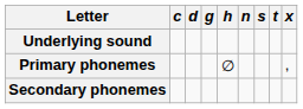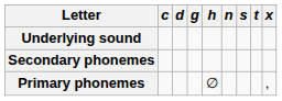 <table class="wikitable">
 <tr>
 <th>Letter</th>
 <th><em>c</em></th>
 <th><em>d</em></th>
 <th><em>g</em></th>
 <th><em>h</em></th>
 <th><em>n</em></th>
 <th><em>s</em></th>
 <th><em>t</em></th>
 <th><em>x</em></th>
 </tr>
 <tr>
 <th>Underlying sound</th>
 <td></td>
 <td></td>
 <td></td>
 <td></td>
 <td></td>
 <td></td>
 <td></td>
 <td></td>
 </tr>
 <tr>
+<th>Secondary phonemes</th>
+<td></td>
+<td></td>
+<td></td>
+<td></td>
+<td></td>
+<td> <br> </td>
+<td> <br> </td>
+<td></td>
+</tr>
+<tr>
 <th>Primary phonemes</th>
 <td></td>
 <td></td>
 <td></td>
 <td>∅</td>
 <td></td>
 <td></td>
 <td></td>
 <td>, </td>
 </tr>
-<tr>
-<th>Secondary phonemes</th>
-<td></td>
-<td></td>
-<td></td>
-<td></td>
-<td></td>
-<td> <br> </td>
-<td> <br> </td>
-<td></td>
-</tr>
 </table>
